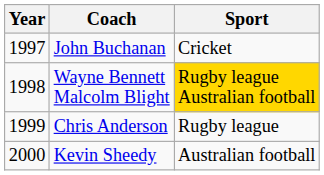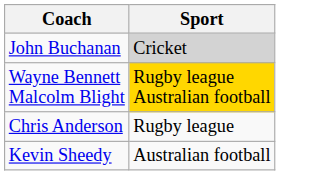 <table class="wikitable sortable">
 <tr>
-<th>Year</th>
 <th>Coach</th>
 <th>Sport</th>
 </tr>
 <tr>
-<td>1997</td>
 <td><a href='#'>John Buchanan</a></td>
-<td>Cricket</td>
+<td style="background: lightgrey;">Cricket</td>
 </tr>
 <tr>
-<td>1998</td>
 <td><a href='#'>Wayne Bennett</a> <br> <a href='#'>Malcolm Blight</a></td>
 <td style="background: gold;">Rugby league  <br> Australian football</td>
 </tr>
 <tr>
-<td>1999</td>
 <td><a href='#'>Chris Anderson</a></td>
 <td>Rugby league</td>
 </tr>
 <tr>
-<td>2000</td>
 <td><a href='#'>Kevin Sheedy</a></td>
 <td>Australian football</td>
 </tr>
 </table>
